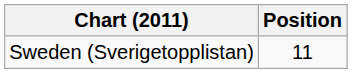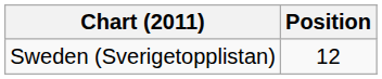 <table class="wikitable">
 <tr>
 <th>Chart (2011)</th>
 <th>Position</th>
 </tr>
 <tr>
 <td>Sweden (Sverigetopplistan)</td>
-<td style="text-align:center;">11</td>
+<td style="text-align:center;">12</td>
 </tr>
 </table>
